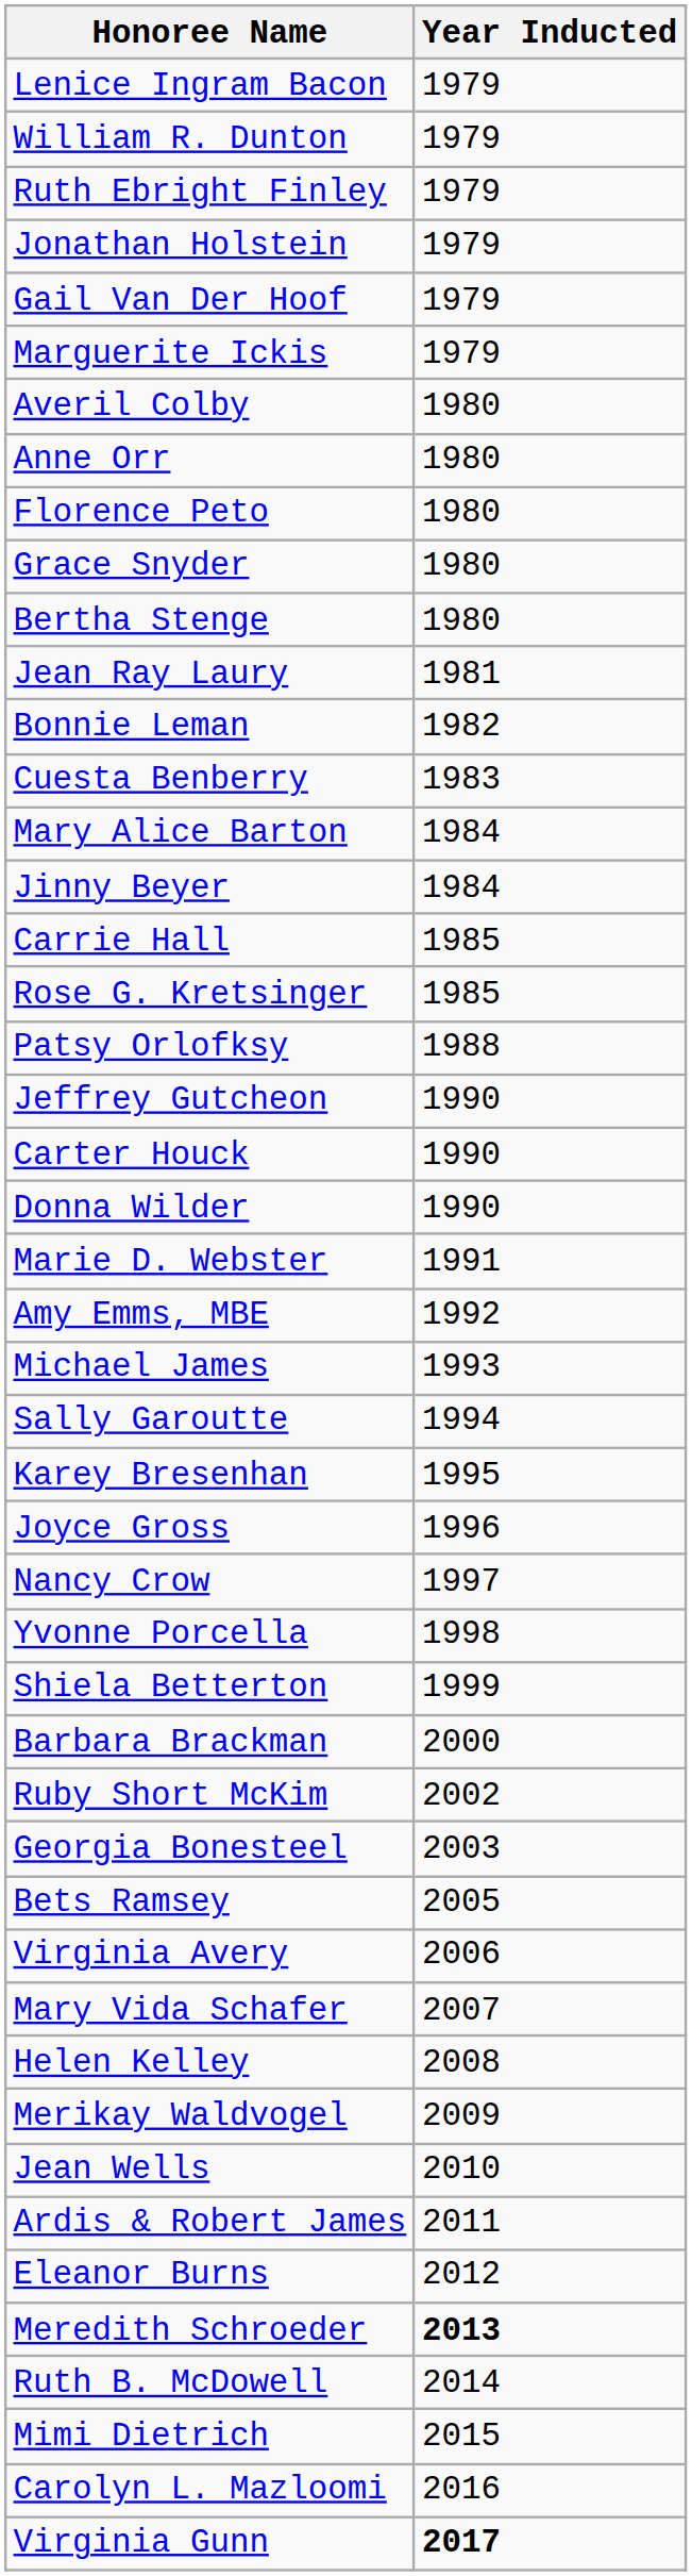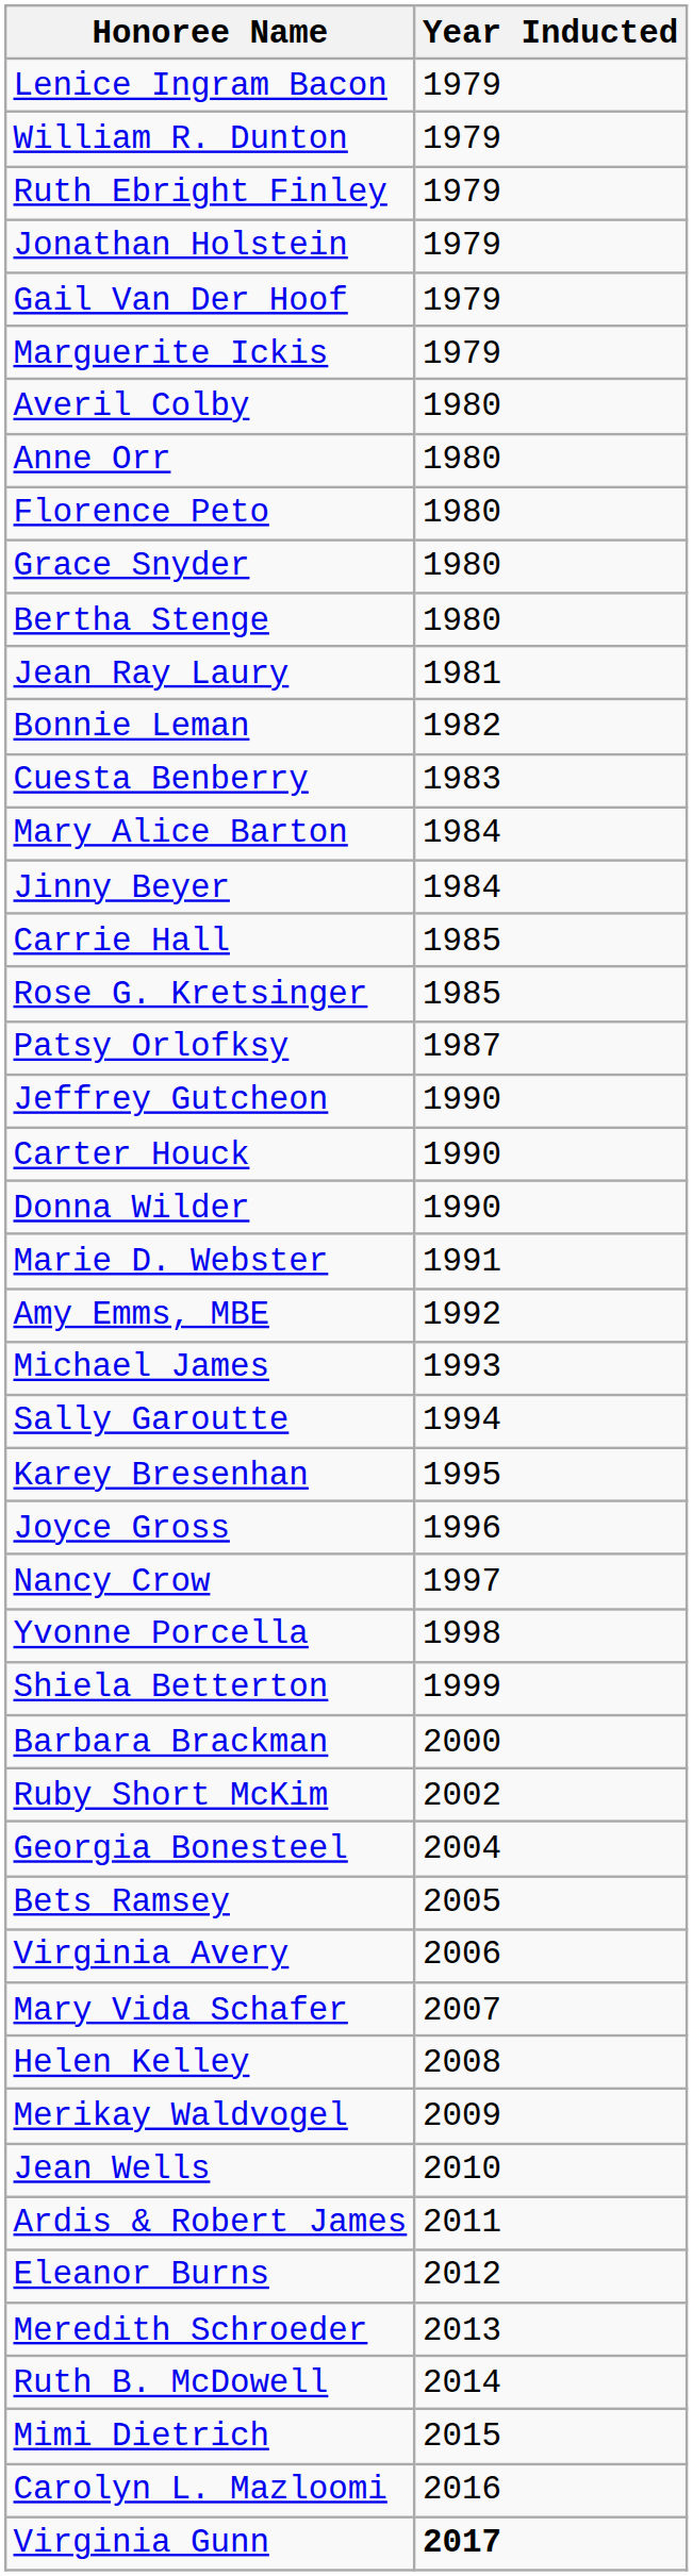 <table class="wikitable">
 <tr>
 <th><strong>Honoree Name</strong></th>
 <th><strong>Year Inducted</strong></th>
 </tr>
 <tr>
 <td><a href='#'>Lenice Ingram Bacon</a></td>
 <td>1979</td>
 </tr>
 <tr>
 <td><a href='#'>William R. Dunton</a></td>
 <td>1979</td>
 </tr>
 <tr>
 <td><a href='#'>Ruth Ebright Finley</a></td>
 <td>1979</td>
 </tr>
 <tr>
 <td><a href='#'>Jonathan Holstein</a></td>
 <td>1979</td>
 </tr>
 <tr>
 <td><a href='#'>Gail Van Der Hoof</a></td>
 <td>1979</td>
 </tr>
 <tr>
 <td><a href='#'>Marguerite Ickis</a></td>
 <td>1979</td>
 </tr>
 <tr>
 <td><a href='#'>Averil Colby</a></td>
 <td>1980</td>
 </tr>
 <tr>
 <td><a href='#'>Anne Orr</a></td>
 <td>1980</td>
 </tr>
 <tr>
 <td><a href='#'>Florence Peto</a></td>
 <td>1980</td>
 </tr>
 <tr>
 <td><a href='#'>Grace Snyder</a></td>
 <td>1980</td>
 </tr>
 <tr>
 <td><a href='#'>Bertha Stenge</a></td>
 <td>1980</td>
 </tr>
 <tr>
 <td><a href='#'>Jean Ray Laury</a></td>
 <td>1981</td>
 </tr>
 <tr>
 <td><a href='#'>Bonnie Leman</a></td>
 <td>1982</td>
 </tr>
 <tr>
 <td><a href='#'>Cuesta Benberry</a></td>
 <td>1983</td>
 </tr>
 <tr>
 <td><a href='#'>Mary Alice Barton</a></td>
 <td>1984</td>
 </tr>
 <tr>
 <td><a href='#'>Jinny Beyer</a></td>
 <td>1984</td>
 </tr>
 <tr>
 <td><a href='#'>Carrie Hall</a></td>
 <td>1985</td>
 </tr>
 <tr>
 <td><a href='#'>Rose G. Kretsinger</a></td>
 <td>1985</td>
 </tr>
 <tr>
 <td><a href='#'>Patsy Orlofksy</a></td>
-<td>1988</td>
+<td>1987</td>
 </tr>
 <tr>
 <td><a href='#'>Jeffrey Gutcheon</a></td>
 <td>1990</td>
 </tr>
 <tr>
 <td><a href='#'>Carter Houck</a></td>
 <td>1990</td>
 </tr>
 <tr>
 <td><a href='#'>Donna Wilder</a></td>
 <td>1990</td>
 </tr>
 <tr>
 <td><a href='#'>Marie D. Webster</a></td>
 <td>1991</td>
 </tr>
 <tr>
 <td><a href='#'>Amy Emms, MBE</a></td>
 <td>1992</td>
 </tr>
 <tr>
 <td><a href='#'>Michael James</a></td>
 <td>1993</td>
 </tr>
 <tr>
 <td><a href='#'>Sally Garoutte</a></td>
 <td>1994</td>
 </tr>
 <tr>
 <td><a href='#'>Karey Bresenhan</a></td>
 <td>1995</td>
 </tr>
 <tr>
 <td><a href='#'>Joyce Gross</a></td>
 <td>1996</td>
 </tr>
 <tr>
 <td><a href='#'>Nancy Crow</a></td>
 <td>1997</td>
 </tr>
 <tr>
 <td><a href='#'>Yvonne Porcella</a></td>
 <td>1998</td>
 </tr>
 <tr>
 <td><a href='#'>Shiela Betterton</a></td>
 <td>1999</td>
 </tr>
 <tr>
 <td><a href='#'>Barbara Brackman</a></td>
 <td>2000</td>
 </tr>
 <tr>
 <td><a href='#'>Ruby Short McKim</a></td>
 <td>2002</td>
 </tr>
 <tr>
 <td><a href='#'>Georgia Bonesteel</a></td>
-<td>2003</td>
+<td>2004</td>
 </tr>
 <tr>
 <td><a href='#'>Bets Ramsey</a></td>
 <td>2005</td>
 </tr>
 <tr>
 <td><a href='#'>Virginia Avery</a></td>
 <td>2006</td>
 </tr>
 <tr>
 <td><a href='#'>Mary Vida Schafer</a></td>
 <td>2007</td>
 </tr>
 <tr>
 <td><a href='#'>Helen Kelley</a></td>
 <td>2008</td>
 </tr>
 <tr>
 <td><a href='#'>Merikay Waldvogel</a></td>
 <td>2009</td>
 </tr>
 <tr>
 <td><a href='#'>Jean Wells</a></td>
 <td>2010</td>
 </tr>
 <tr>
 <td><a href='#'>Ardis & Robert James</a></td>
 <td>2011</td>
 </tr>
 <tr>
 <td><a href='#'>Eleanor Burns</a></td>
 <td>2012</td>
 </tr>
 <tr>
 <td><a href='#'>Meredith Schroeder</a></td>
-<td><strong>2013</strong></td>
+<td>2013</td>
 </tr>
 <tr>
 <td><a href='#'>Ruth B. McDowell</a></td>
 <td>2014</td>
 </tr>
 <tr>
 <td><a href='#'>Mimi Dietrich</a></td>
 <td>2015</td>
 </tr>
 <tr>
 <td><a href='#'>Carolyn L. Mazloomi</a></td>
 <td>2016</td>
 </tr>
 <tr>
 <td><a href='#'>Virginia Gunn</a></td>
 <td><strong>2017</strong></td>
 </tr>
 </table>
